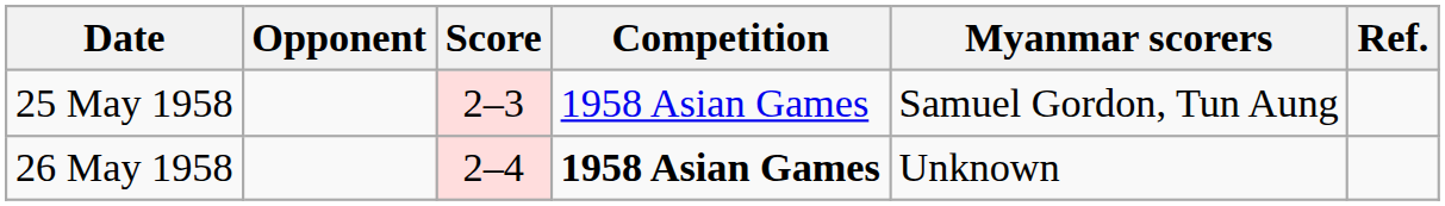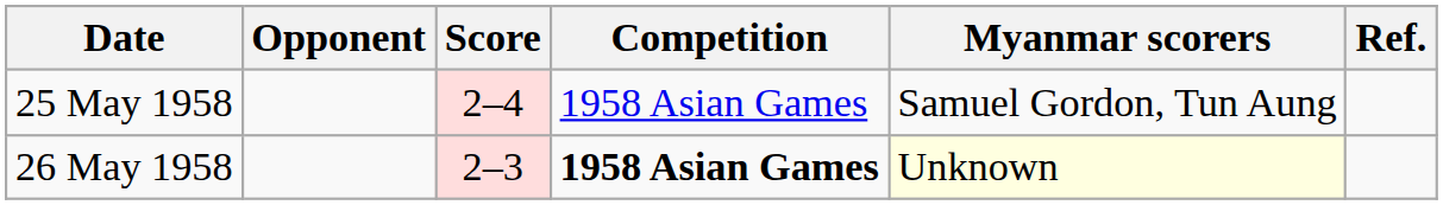 <table class="wikitable sortable">
 <tr>
 <th>Date</th>
 <th>Opponent</th>
 <th>Score</th>
 <th>Competition</th>
 <th class="unsortable">Myanmar scorers</th>
 <th class="unsortable">Ref.</th>
 </tr>
 <tr>
 <td>25 May 1958</td>
 <td></td>
-<td align="center" bgcolor="#ffdddd">2–3</td>
+<td align="center" bgcolor="#ffdddd">2–4</td>
 <td><a href='#'>1958 Asian Games</a></td>
 <td>Samuel Gordon, Tun Aung</td>
 <td></td>
 </tr>
 <tr>
 <td>26 May 1958</td>
 <td></td>
-<td align="center" bgcolor="#ffdddd">2–4</td>
+<td align="center" bgcolor="#ffdddd">2–3</td>
 <td><strong>1958 Asian Games</strong></td>
-<td>Unknown</td>
+<td style="background: lightyellow;">Unknown</td>
 <td></td>
 </tr>
 </table>
